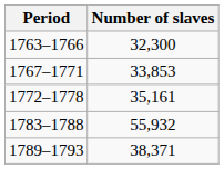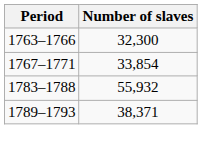 <table class="wikitable centre" style="text-align: center; margin-bottom: 34px;">
 <tr>
 <th>Period</th>
 <th>Number of slaves</th>
 </tr>
 <tr>
 <td>1763–1766</td>
 <td>32,300</td>
 </tr>
 <tr>
 <td>1767–1771</td>
-<td>33,853</td>
-</tr>
-<tr>
-<td>1772–1778</td>
-<td>35,161</td>
+<td>33,854</td>
 </tr>
 <tr>
 <td>1783–1788</td>
 <td>55,932</td>
 </tr>
 <tr>
 <td>1789–1793</td>
 <td>38,371</td>
 </tr>
 </table>
